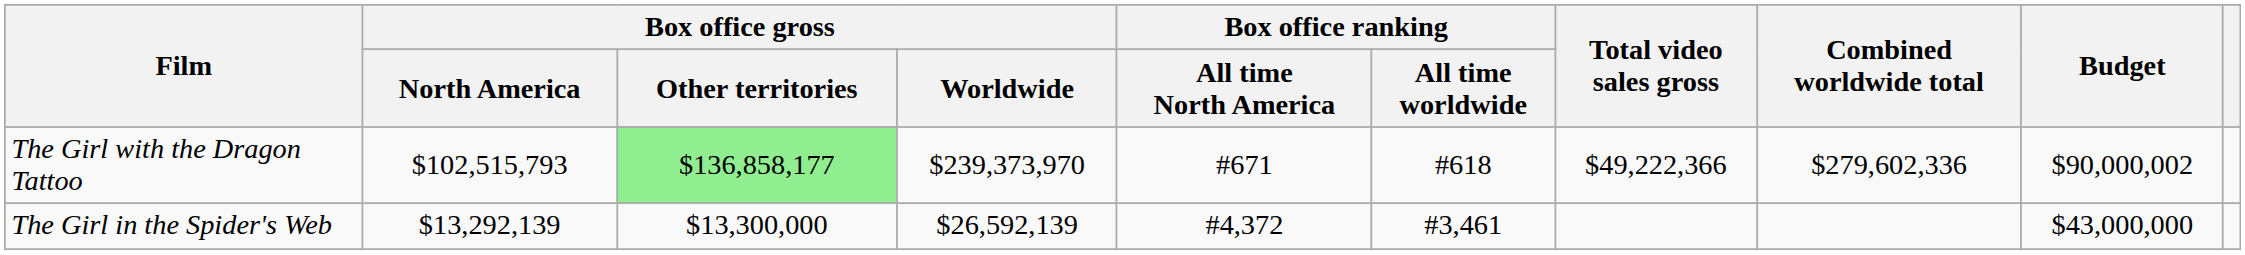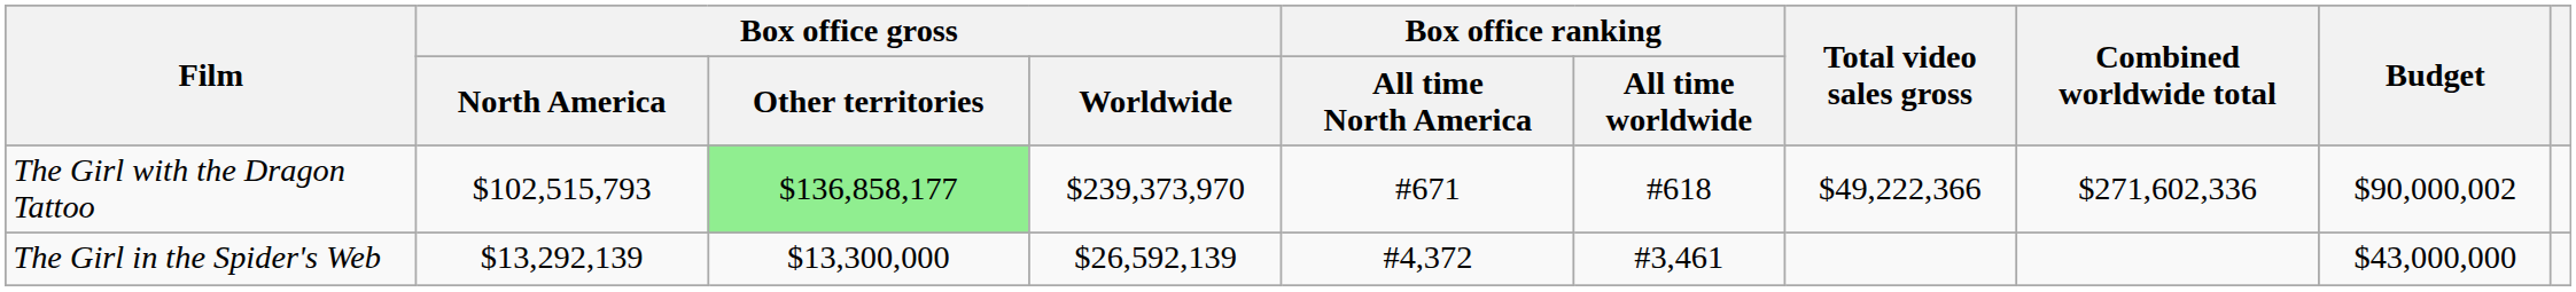 <table class="wikitable sortable" width=100% border="1" style="text-align: center;">
 <tr>
 <th rowspan="2" style="width:16%;">Film</th>
 <th colspan="3">Box office gross</th>
 <th colspan="2">Box office ranking</th>
 <th rowspan="2">Total video<br>sales gross</th>
 <th rowspan="2">Combined<br>worldwide total</th>
 <th rowspan="2">Budget</th>
 <th rowspan="2"></th>
 </tr>
 <tr>
 <th>North America</th>
 <th>Other territories</th>
 <th>Worldwide</th>
 <th>All time <br>North America</th>
 <th>All time <br>worldwide</th>
 </tr>
 <tr>
 <td style="text-align: left;"><em>The Girl with the Dragon Tattoo</em></td>
 <td>$102,515,793</td>
 <td style="background: lightgreen;">$136,858,177</td>
 <td>$239,373,970</td>
 <td>#671</td>
 <td>#618</td>
 <td>$49,222,366</td>
-<td>$279,602,336</td>
+<td>$271,602,336</td>
 <td>$90,000,002</td>
 <td></td>
 </tr>
 <tr>
 <td style="text-align: left;"><em>The Girl in the Spider's Web</em></td>
 <td>$13,292,139</td>
 <td>$13,300,000</td>
 <td>$26,592,139</td>
 <td>#4,372</td>
 <td>#3,461</td>
 <td></td>
 <td></td>
 <td>$43,000,000</td>
 <td></td>
 </tr>
 </table>
